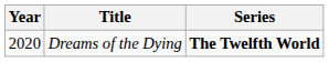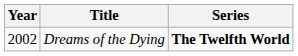 <table class="wikitable sortable plainrowheaders">
 <tr>
 <th>Year</th>
 <th scope="col">Title</th>
 <th>Series</th>
 </tr>
 <tr>
-<td>2020</td>
+<td>2002</td>
 <td><em>Dreams of the Dying</em></td>
 <td><strong>The Twelfth World</strong></td>
 </tr>
 </table>
